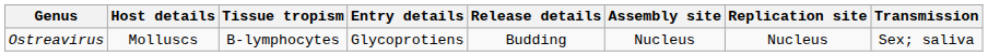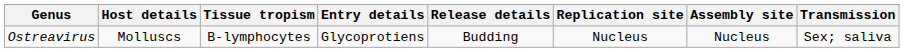 <table class="wikitable sortable" style="text-align:center">
 <tr>
 <th>Genus</th>
 <th>Host details</th>
 <th>Tissue tropism</th>
 <th>Entry details</th>
 <th>Release details</th>
+<th>Replication site</th>
 <th>Assembly site</th>
-<th>Replication site</th>
 <th>Transmission</th>
 </tr>
 <tr>
 <td><em>Ostreavirus</em></td>
 <td>Molluscs</td>
 <td>B-lymphocytes</td>
 <td>Glycoprotiens</td>
 <td>Budding</td>
 <td>Nucleus</td>
 <td>Nucleus</td>
 <td>Sex; saliva</td>
 </tr>
 </table>
